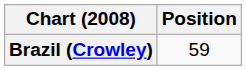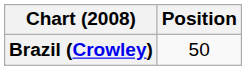 <table class="wikitable plainrowheaders" style="text-align:center">
 <tr>
 <th scope="col">Chart (2008)</th>
 <th scope="col">Position</th>
 </tr>
 <tr>
 <th scope="row">Brazil (<a href='#'>Crowley</a>)</th>
-<td>59</td>
+<td>50</td>
 </tr>
 </table>
